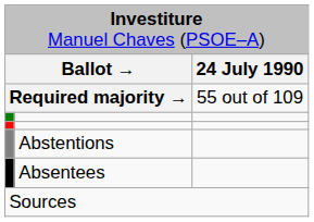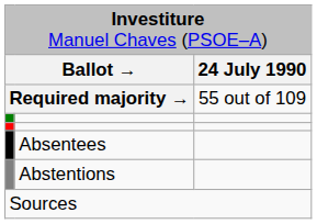 <table class="wikitable" style="text-align:center;">
 <tr>
 <td colspan="3" align="center" bgcolor="#C0C0C0"><strong>Investiture</strong><br><a href='#'>Manuel Chaves</a> (<a href='#'>PSOE–A</a>)</td>
 </tr>
 <tr>
 <th colspan="2" width="150px">Ballot →</th>
 <th>24 July 1990</th>
 </tr>
 <tr>
 <th colspan="2">Required majority →</th>
 <td>55 out of 109 </td>
 </tr>
 <tr>
 <th width="1px" style="background:green;"></th>
 <td align="left"></td>
 <td></td>
 </tr>
 <tr>
 <th style="color:inherit;background:red;"></th>
 <td align="left"></td>
 <td></td>
 </tr>
 <tr>
-<th style="color:inherit;background:gray;"></th>
-<td align="left"><span>Abstentions</span></td>
+<th style="color:inherit;background:black;"></th>
+<td align="left"><span>Absentees</span></td>
 <td></td>
 </tr>
 <tr>
-<th style="color:inherit;background:black;"></th>
-<td align="left"><span>Absentees</span></td>
+<th style="color:inherit;background:gray;"></th>
+<td align="left"><span>Abstentions</span></td>
 <td></td>
 </tr>
 <tr>
 <td align="left" colspan="3">Sources</td>
 </tr>
 </table>
